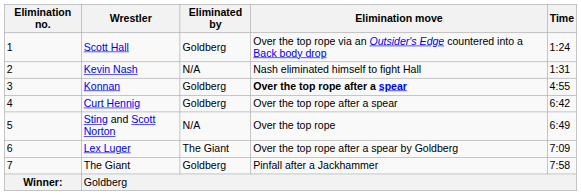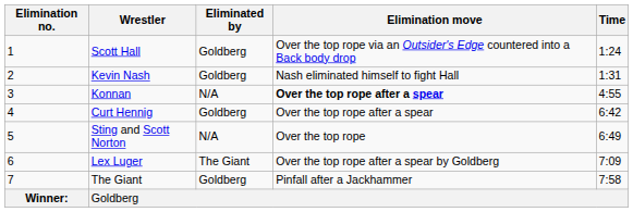 <table class="wikitable">
 <tr>
 <th>Elimination no.</th>
 <th>Wrestler</th>
 <th>Eliminated by</th>
 <th>Elimination move</th>
 <th>Time</th>
 </tr>
 <tr>
 <td>1</td>
 <td><a href='#'>Scott Hall</a></td>
 <td>Goldberg</td>
 <td>Over the top rope via an <em><a href='#'>Outsider's Edge</a></em> countered into a <a href='#'>Back body drop</a></td>
 <td>1:24</td>
 </tr>
 <tr>
 <td>2</td>
 <td><a href='#'>Kevin Nash</a></td>
-<td>N/A</td>
+<td>Goldberg</td>
 <td>Nash eliminated himself to fight Hall</td>
 <td>1:31</td>
 </tr>
 <tr>
 <td>3</td>
 <td><a href='#'>Konnan</a></td>
-<td>Goldberg</td>
+<td>N/A</td>
 <td><strong>Over the top rope after a <a href='#'>spear</a></strong></td>
 <td>4:55</td>
 </tr>
 <tr>
 <td>4</td>
 <td><a href='#'>Curt Hennig</a></td>
 <td>Goldberg</td>
 <td>Over the top rope after a spear</td>
 <td>6:42</td>
 </tr>
 <tr>
 <td>5</td>
 <td><a href='#'>Sting</a> and <a href='#'>Scott Norton</a></td>
 <td>N/A</td>
 <td>Over the top rope</td>
 <td>6:49</td>
 </tr>
 <tr>
 <td>6</td>
 <td><a href='#'>Lex Luger</a></td>
 <td>The Giant</td>
 <td>Over the top rope after a spear by Goldberg</td>
 <td>7:09</td>
 </tr>
 <tr>
 <td>7</td>
 <td>The Giant</td>
 <td>Goldberg</td>
 <td>Pinfall after a Jackhammer</td>
 <td>7:58</td>
 </tr>
 <tr>
 <th>Winner:</th>
 <td colspan="4" bgcolor="#f2f2f2">Goldberg</td>
 </tr>
 </table>
